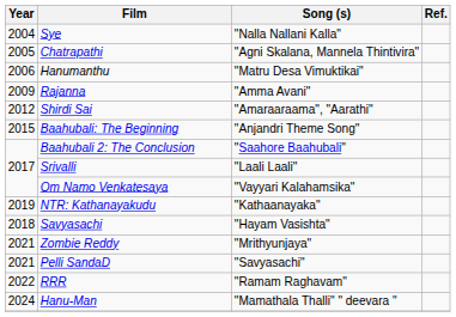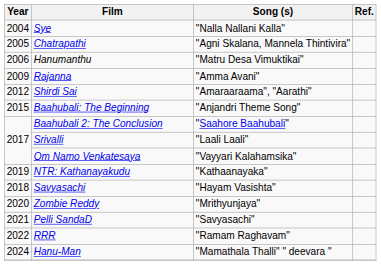 <table class="wikitable sortable">
 <tr>
 <th>Year</th>
 <th scope="col" style="width: 250px;">Film</th>
 <th class="unsortable">Song (s)</th>
 <th class="unsortable">Ref.</th>
 </tr>
 <tr>
 <td>2004</td>
 <td><em><a href='#'>Sye</a></em></td>
 <td>"Nalla Nallani Kalla"</td>
 <td></td>
 </tr>
 <tr>
 <td>2005</td>
 <td><a href='#'><em>Chatrapathi</em></a></td>
 <td>"Agni Skalana, Mannela Thintivira"</td>
 <td></td>
 </tr>
 <tr>
 <td>2006</td>
 <td><em>Hanumanthu</em></td>
 <td>"Matru Desa Vimuktikai"</td>
 <td></td>
 </tr>
 <tr>
 <td>2009</td>
 <td><em><a href='#'>Rajanna</a></em></td>
 <td>"Amma Avani"</td>
 <td></td>
 </tr>
 <tr>
 <td>2012</td>
 <td><em><a href='#'>Shirdi Sai</a></em></td>
 <td>"Amaraaraama", "Aarathi"</td>
 <td></td>
 </tr>
 <tr>
 <td>2015</td>
 <td><em><a href='#'>Baahubali: The Beginning</a></em></td>
 <td>"Anjandri Theme Song"</td>
 <td></td>
 </tr>
 <tr>
 <td rowspan="3">2017</td>
 <td><a href='#'><em>Baahubali 2: The Conclusion</em></a></td>
 <td>"<a href='#'>Saahore Baahubali</a>"</td>
 <td></td>
 </tr>
 <tr>
 <td><a href='#'><em>Srivalli</em></a></td>
 <td>"Laali Laali"</td>
 <td></td>
 </tr>
 <tr>
 <td><em><a href='#'>Om Namo Venkatesaya</a></em></td>
 <td>"Vayyari Kalahamsika"</td>
 <td></td>
 </tr>
 <tr>
 <td>2019</td>
 <td><em><a href='#'>NTR: Kathanayakudu</a></em></td>
 <td>"Kathaanayaka"</td>
 <td></td>
 </tr>
 <tr>
 <td>2018</td>
 <td><em><a href='#'>Savyasachi</a></em></td>
 <td>"Hayam Vasishta"</td>
 <td></td>
 </tr>
 <tr>
-<td>2021</td>
+<td>2020</td>
 <td><em><a href='#'>Zombie Reddy</a></em></td>
 <td>"Mrithyunjaya"</td>
 <td></td>
 </tr>
 <tr>
 <td>2021</td>
 <td><em><a href='#'>Pelli SandaD</a></em></td>
 <td>"Savyasachi"</td>
 <td></td>
 </tr>
 <tr>
 <td>2022</td>
 <td><em><a href='#'>RRR</a></em></td>
 <td>"Ramam Raghavam"</td>
 <td></td>
 </tr>
 <tr>
 <td>2024</td>
 <td><em><a href='#'>Hanu-Man</a></em></td>
 <td>"Mamathala Thalli" " deevara "</td>
 <td></td>
 </tr>
 <tr>
 </tr>
 </table>
